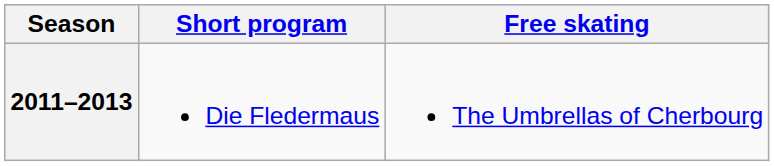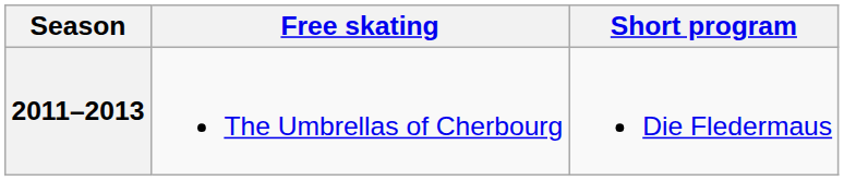 <table class=wikitable style=text-align:center>
 <tr>
 <th>Season</th>
+<th><a href='#'>Free skating</a></th>
 <th><a href='#'>Short program</a></th>
-<th><a href='#'>Free skating</a></th>
 </tr>
 <tr>
 <th>2011–2013 <br> </th>
+<td><br><ul><li><a href='#'>The Umbrellas of Cherbourg</a> <br></li></ul></td>
 <td><br><ul><li><a href='#'>Die Fledermaus</a> <br></li></ul></td>
-<td><br><ul><li><a href='#'>The Umbrellas of Cherbourg</a> <br></li></ul></td>
 </tr>
 </table>
